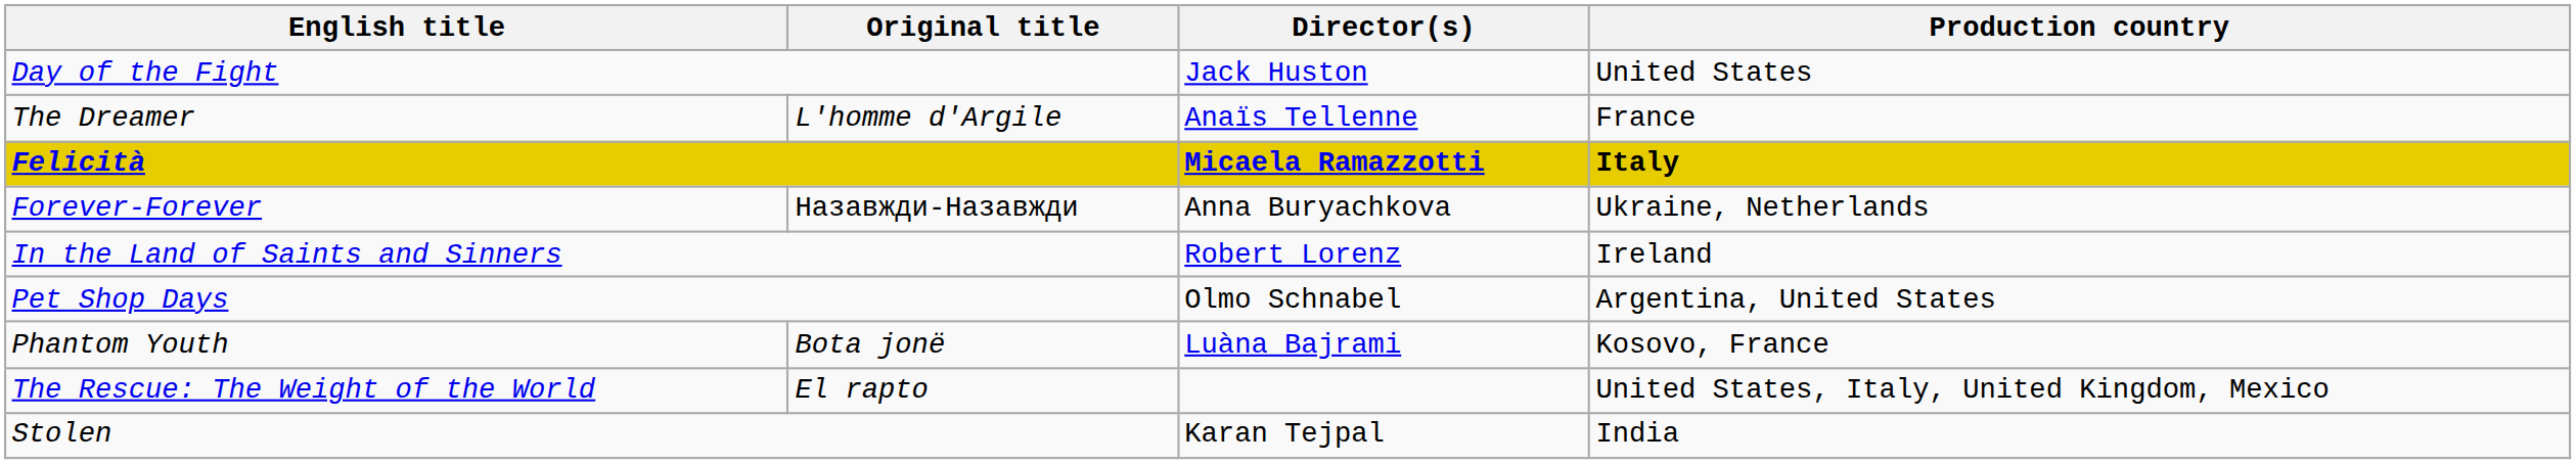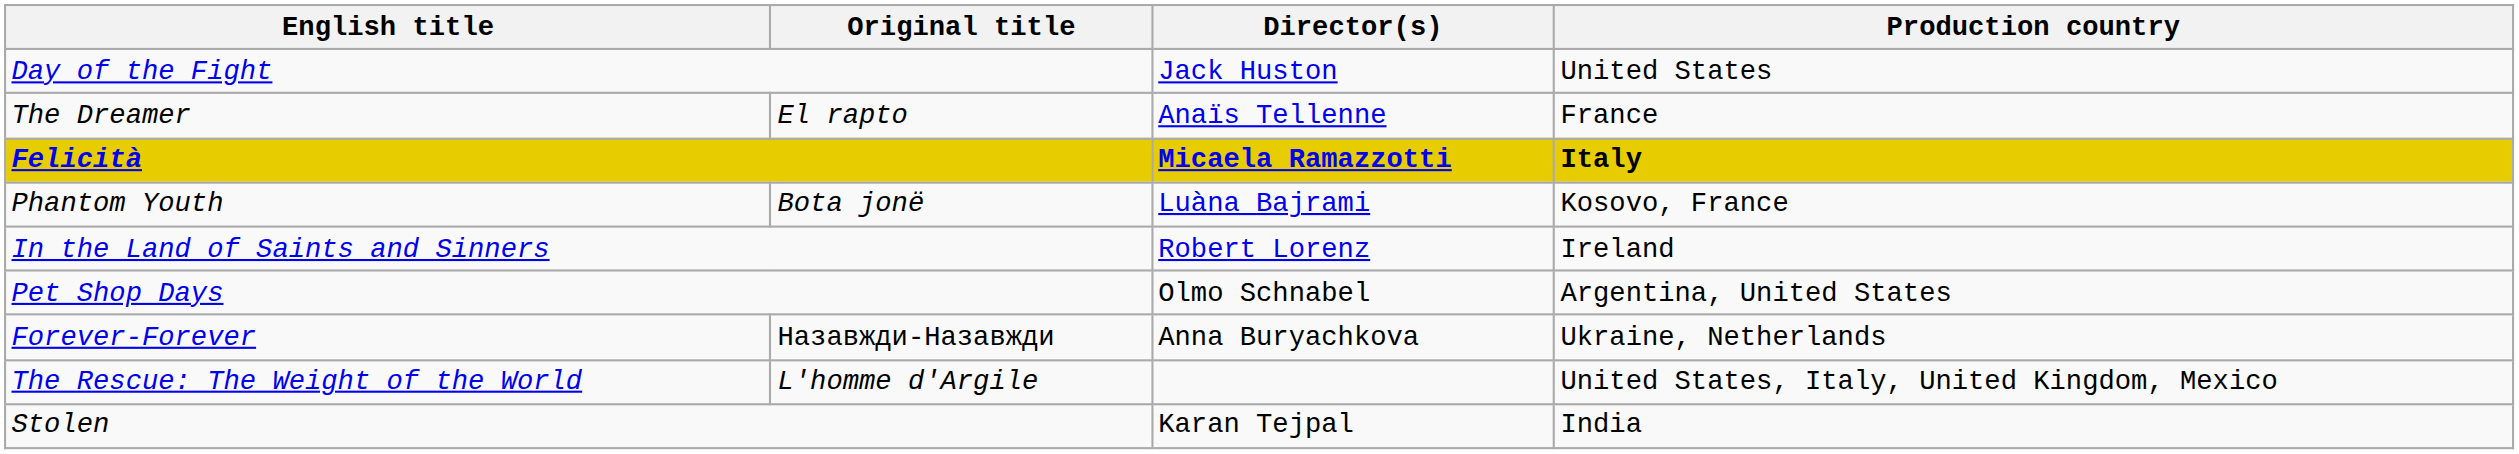 <table class="wikitable" style="width:95%; margin-bottom:2px">
 <tr>
 <th>English title</th>
 <th>Original title</th>
 <th>Director(s)</th>
 <th>Production country</th>
 </tr>
 <tr>
 <td colspan="2"><em><a href='#'>Day of the Fight</a></em></td>
 <td><a href='#'>Jack Huston</a></td>
 <td>United States</td>
 </tr>
 <tr>
 <td><em>The Dreamer</em></td>
-<td><em>L'homme d'Argile</em></td>
+<td><em>El rapto</em></td>
 <td><a href='#'>Anaïs Tellenne</a></td>
 <td>France</td>
 </tr>
 <tr style="background:#E7CD00;">
 <td colspan="2"><strong><em><a href='#'>Felicità</a></em></strong></td>
 <td><strong><a href='#'>Micaela Ramazzotti</a></strong></td>
 <td><strong>Italy</strong></td>
 </tr>
 <tr>
-<td><em><a href='#'>Forever-Forever</a></em></td>
-<td>Назавжди-Назавжди</td>
-<td>Anna Buryachkova</td>
-<td>Ukraine, Netherlands</td>
+<td><em>Phantom Youth</em></td>
+<td><em>Bota jonë</em></td>
+<td><a href='#'>Luàna Bajrami</a></td>
+<td>Kosovo, France</td>
 </tr>
 <tr>
 <td colspan="2"><em><a href='#'>In the Land of Saints and Sinners</a></em></td>
 <td><a href='#'>Robert Lorenz</a></td>
 <td>Ireland</td>
 </tr>
 <tr>
 <td colspan="2"><em><a href='#'>Pet Shop Days</a></em></td>
 <td>Olmo Schnabel</td>
 <td>Argentina, United States</td>
 </tr>
 <tr>
-<td><em>Phantom Youth</em></td>
-<td><em>Bota jonë</em></td>
-<td><a href='#'>Luàna Bajrami</a></td>
-<td>Kosovo, France</td>
+<td><em><a href='#'>Forever-Forever</a></em></td>
+<td>Назавжди-Назавжди</td>
+<td>Anna Buryachkova</td>
+<td>Ukraine, Netherlands</td>
 </tr>
 <tr>
 <td><em><a href='#'>The Rescue: The Weight of the World</a></em></td>
-<td><em>El rapto</em></td>
+<td><em>L'homme d'Argile</em></td>
 <td></td>
 <td>United States, Italy, United Kingdom, Mexico</td>
 </tr>
 <tr>
 <td colspan="2"><em>Stolen</em></td>
 <td>Karan Tejpal</td>
 <td>India</td>
 </tr>
 </table>
